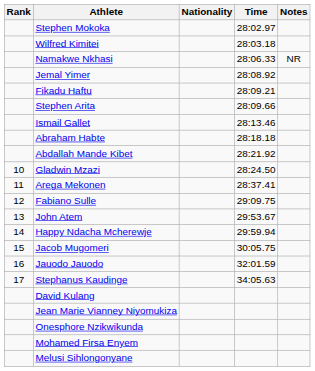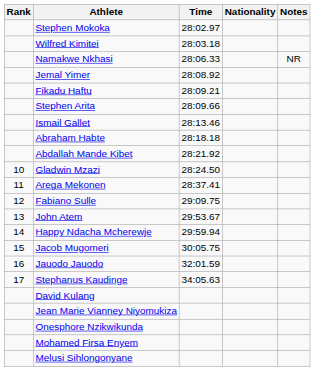 <table class="wikitable sortable" style="text-align:center">
 <tr>
 <th>Rank</th>
 <th>Athlete</th>
+<th>Time</th>
 <th>Nationality</th>
-<th>Time</th>
 <th>Notes</th>
 </tr>
 <tr>
 <td></td>
 <td align="left"><a href='#'>Stephen Mokoka</a></td>
+<td>28:02.97</td>
 <td align=left></td>
-<td>28:02.97</td>
 <td></td>
 </tr>
 <tr>
 <td></td>
 <td align="left"><a href='#'>Wilfred Kimitei</a></td>
+<td>28:03.18</td>
 <td align=left></td>
-<td>28:03.18</td>
 <td></td>
 </tr>
 <tr>
 <td></td>
 <td align="left"><a href='#'>Namakwe Nkhasi</a></td>
+<td>28:06.33</td>
 <td align=left></td>
-<td>28:06.33</td>
 <td>NR</td>
 </tr>
 <tr>
 <td></td>
 <td align="left"><a href='#'>Jemal Yimer</a></td>
+<td>28:08.92</td>
 <td align=left></td>
-<td>28:08.92</td>
 <td></td>
 </tr>
 <tr>
 <td></td>
 <td align="left"><a href='#'>Fikadu Haftu</a></td>
+<td>28:09.21</td>
 <td align=left></td>
-<td>28:09.21</td>
 <td></td>
 </tr>
 <tr>
 <td></td>
 <td align="left"><a href='#'>Stephen Arita</a></td>
+<td>28:09.66</td>
 <td align=left></td>
-<td>28:09.66</td>
 <td></td>
 </tr>
 <tr>
 <td></td>
 <td align="left"><a href='#'>Ismail Gallet</a></td>
+<td>28:13.46</td>
 <td align=left></td>
-<td>28:13.46</td>
 <td></td>
 </tr>
 <tr>
 <td></td>
 <td align="left"><a href='#'>Abraham Habte</a></td>
+<td>28:18.18</td>
 <td align=left></td>
-<td>28:18.18</td>
 <td></td>
 </tr>
 <tr>
 <td></td>
 <td align="left"><a href='#'>Abdallah Mande Kibet</a></td>
+<td>28:21.92</td>
 <td align=left></td>
-<td>28:21.92</td>
 <td></td>
 </tr>
 <tr>
 <td>10</td>
 <td align="left"><a href='#'>Gladwin Mzazi</a></td>
+<td>28:24.50</td>
 <td align=left></td>
-<td>28:24.50</td>
 <td></td>
 </tr>
 <tr>
 <td>11</td>
 <td align="left"><a href='#'>Arega Mekonen</a></td>
+<td>28:37.41</td>
 <td align=left></td>
-<td>28:37.41</td>
 <td></td>
 </tr>
 <tr>
 <td>12</td>
 <td align="left"><a href='#'>Fabiano Sulle</a></td>
+<td>29:09.75</td>
 <td align=left></td>
-<td>29:09.75</td>
 <td></td>
 </tr>
 <tr>
 <td>13</td>
 <td align="left"><a href='#'>John Atem</a></td>
+<td>29:53.67</td>
 <td align=left></td>
-<td>29:53.67</td>
 <td></td>
 </tr>
 <tr>
 <td>14</td>
 <td align="left"><a href='#'>Happy Ndacha Mcherewje</a></td>
+<td>29:59.94</td>
 <td align=left></td>
-<td>29:59.94</td>
 <td></td>
 </tr>
 <tr>
 <td>15</td>
 <td align="left"><a href='#'>Jacob Mugomeri</a></td>
+<td>30:05.75</td>
 <td align=left></td>
-<td>30:05.75</td>
 <td></td>
 </tr>
 <tr>
 <td>16</td>
 <td align="left"><a href='#'>Jauodo Jauodo</a></td>
+<td>32:01.59</td>
 <td align=left></td>
-<td>32:01.59</td>
 <td></td>
 </tr>
 <tr>
 <td>17</td>
 <td align="left"><a href='#'>Stephanus Kaudinge</a></td>
+<td>34:05.63</td>
 <td align=left></td>
-<td>34:05.63</td>
 <td></td>
 </tr>
 <tr>
 <td></td>
 <td align=left><a href='#'>David Kulang</a></td>
+<td></td>
 <td align=left></td>
-<td></td>
 <td></td>
 </tr>
 <tr>
 <td></td>
 <td align=left><a href='#'>Jean Marie Vianney Niyomukiza</a></td>
+<td></td>
 <td align=left></td>
-<td></td>
 <td></td>
 </tr>
 <tr>
 <td></td>
 <td align=left><a href='#'>Onesphore Nzikwikunda</a></td>
+<td></td>
 <td align=left></td>
-<td></td>
 <td></td>
 </tr>
 <tr>
 <td></td>
 <td align=left><a href='#'>Mohamed Firsa Enyem</a></td>
+<td></td>
 <td align=left></td>
-<td></td>
 <td></td>
 </tr>
 <tr>
 <td></td>
 <td align=left><a href='#'>Melusi Sihlongonyane</a></td>
+<td></td>
 <td align=left></td>
-<td></td>
 <td></td>
 </tr>
 </table>
